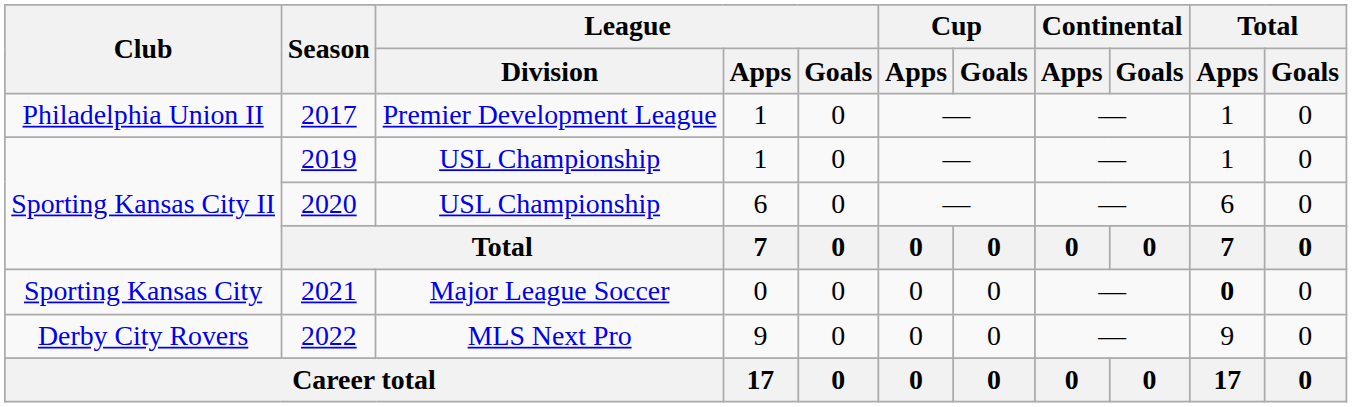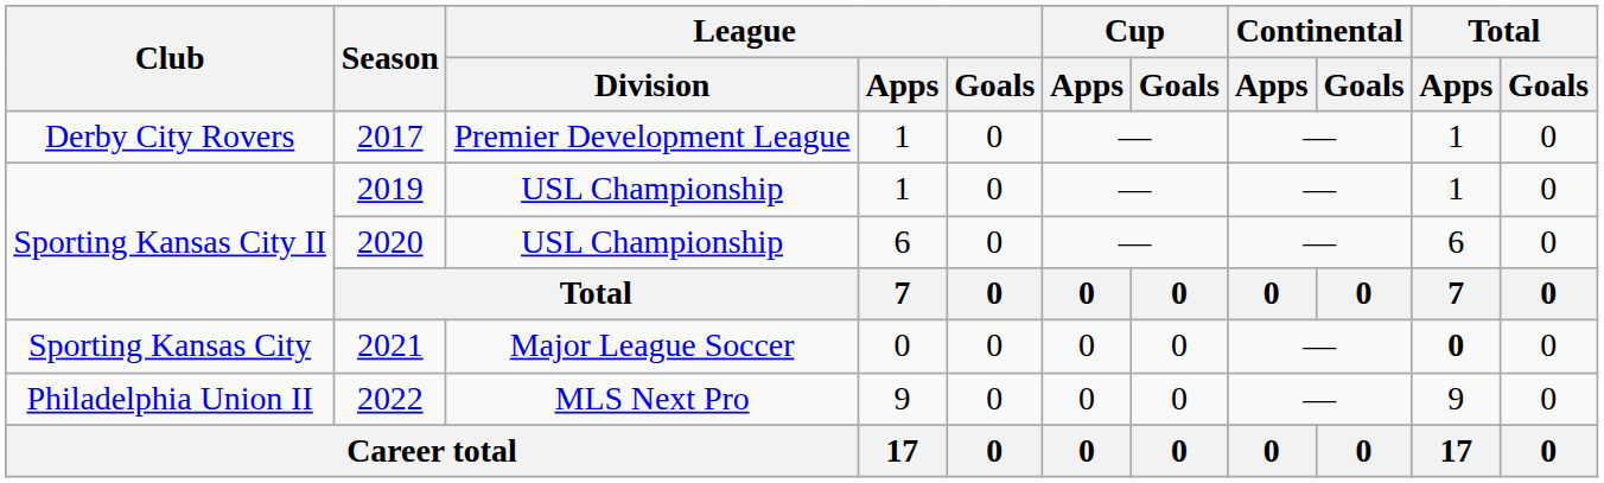 <table class=wikitable style=text-align:center>
 <tr>
 <th rowspan=2>Club</th>
 <th rowspan=2>Season</th>
 <th colspan=3>League</th>
 <th colspan=2>Cup</th>
 <th colspan=2>Continental</th>
 <th colspan=2>Total</th>
 </tr>
 <tr>
 <th>Division</th>
 <th>Apps</th>
 <th>Goals</th>
 <th>Apps</th>
 <th>Goals</th>
 <th>Apps</th>
 <th>Goals</th>
 <th>Apps</th>
 <th>Goals</th>
 </tr>
 <tr>
-<td rowspan=1><a href='#'>Philadelphia Union II</a></td>
+<td rowspan=1><a href='#'>Derby City Rovers</a></td>
 <td><a href='#'>2017</a></td>
 <td><a href='#'>Premier Development League</a></td>
 <td>1</td>
 <td>0</td>
 <td colspan=2>—</td>
 <td colspan=2>—</td>
 <td>1</td>
 <td>0</td>
 </tr>
 <tr>
 <td rowspan=3><a href='#'>Sporting Kansas City II</a></td>
 <td><a href='#'>2019</a></td>
 <td><a href='#'>USL Championship</a></td>
 <td>1</td>
 <td>0</td>
 <td colspan=2>—</td>
 <td colspan=2>—</td>
 <td>1</td>
 <td>0</td>
 </tr>
 <tr>
 <td><a href='#'>2020</a></td>
 <td><a href='#'>USL Championship</a></td>
 <td>6</td>
 <td>0</td>
 <td colspan=2>—</td>
 <td colspan=2>—</td>
 <td>6</td>
 <td>0</td>
 </tr>
 <tr>
 <th colspan=2>Total</th>
 <th>7</th>
 <th>0</th>
 <th>0</th>
 <th>0</th>
 <th>0</th>
 <th>0</th>
 <th>7</th>
 <th>0</th>
 </tr>
 <tr>
 <td rowspan=1><a href='#'>Sporting Kansas City</a></td>
 <td><a href='#'>2021</a></td>
 <td><a href='#'>Major League Soccer</a></td>
 <td>0</td>
 <td>0</td>
 <td>0</td>
 <td>0</td>
 <td colspan=2>—</td>
 <td><strong>0</strong></td>
 <td>0</td>
 </tr>
 <tr>
-<td rowspan=1><a href='#'>Derby City Rovers</a></td>
+<td rowspan=1><a href='#'>Philadelphia Union II</a></td>
 <td><a href='#'>2022</a></td>
 <td><a href='#'>MLS Next Pro</a></td>
 <td>9</td>
 <td>0</td>
 <td>0</td>
 <td>0</td>
 <td colspan=2>—</td>
 <td>9</td>
 <td>0</td>
 </tr>
 <tr>
 <th colspan=3>Career total</th>
 <th>17</th>
 <th>0</th>
 <th>0</th>
 <th>0</th>
 <th>0</th>
 <th>0</th>
 <th>17</th>
 <th>0</th>
 </tr>
 </table>
